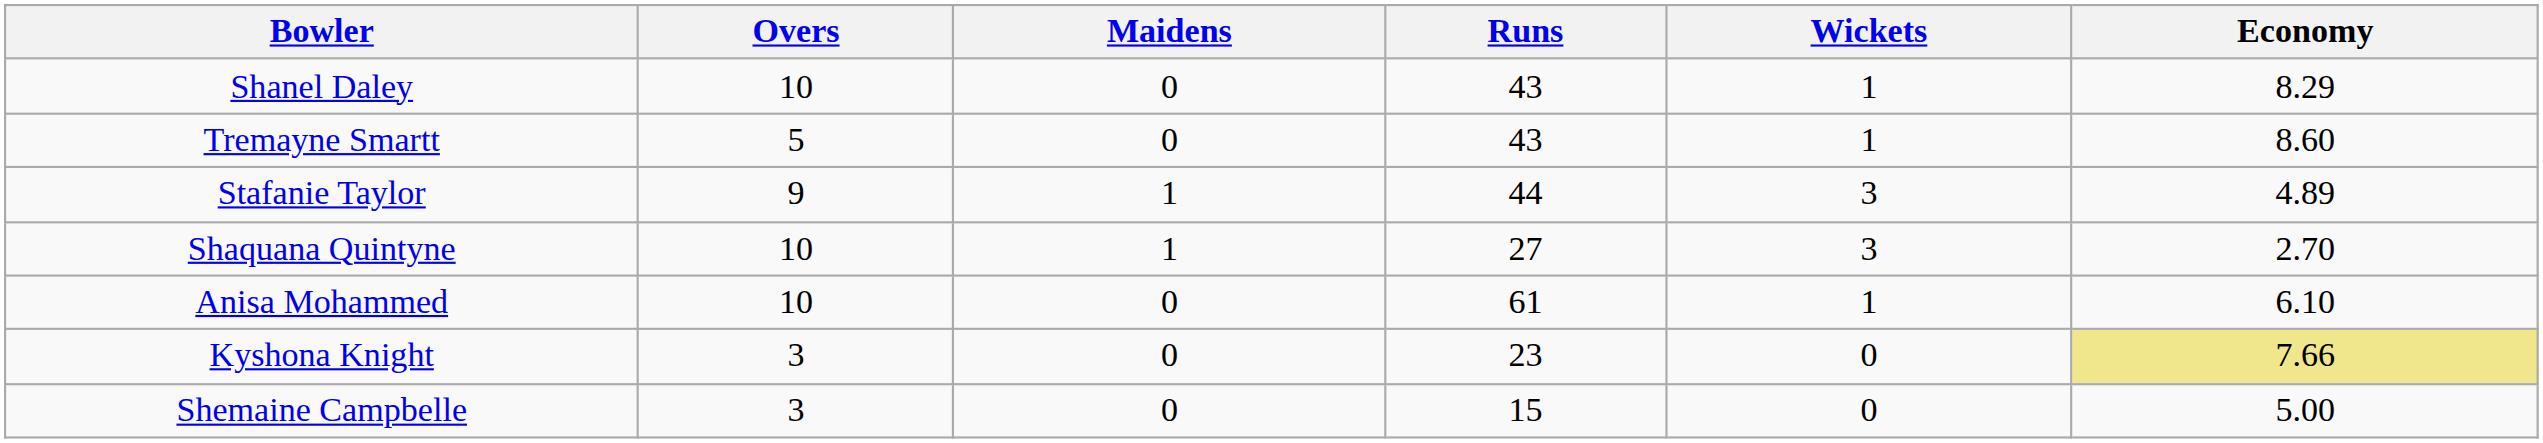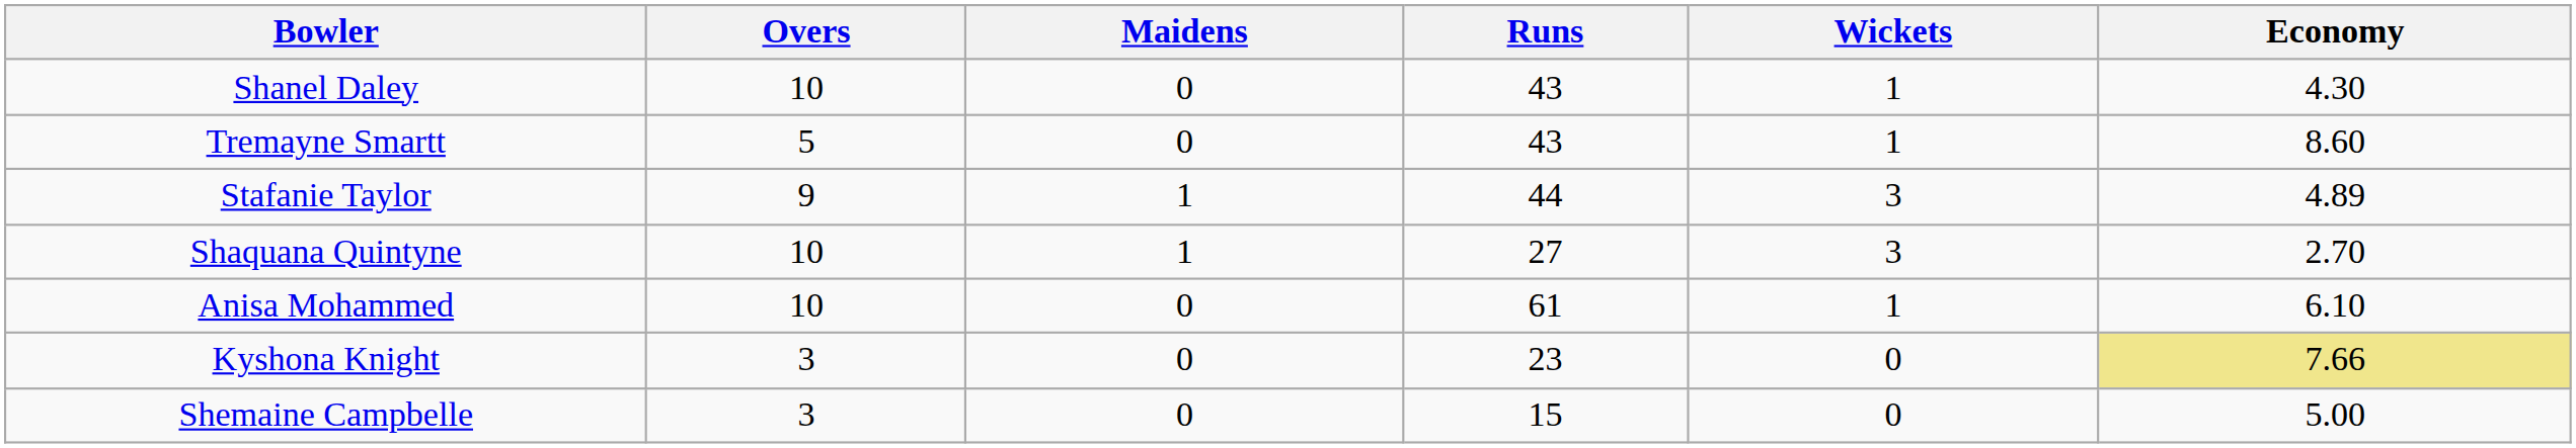 <table border="1" cellpadding="1" cellspacing="0" style="border: gray solid 1px; border-collapse: collapse; text-align: center; width: 60%;" class=wikitable>
 <tr>
 <th width="25%"><a href='#'>Bowler</a></th>
 <th><a href='#'>Overs</a></th>
 <th><a href='#'>Maidens</a></th>
 <th><a href='#'>Runs</a></th>
 <th><a href='#'>Wickets</a></th>
 <th>Economy</th>
 </tr>
 <tr>
 <td><a href='#'>Shanel Daley</a></td>
 <td>10</td>
 <td>0</td>
 <td>43</td>
 <td>1</td>
-<td>8.29</td>
+<td>4.30</td>
 </tr>
 <tr>
 <td><a href='#'>Tremayne Smartt</a></td>
 <td>5</td>
 <td>0</td>
 <td>43</td>
 <td>1</td>
 <td>8.60</td>
 </tr>
 <tr>
 <td><a href='#'>Stafanie Taylor</a></td>
 <td>9</td>
 <td>1</td>
 <td>44</td>
 <td>3</td>
 <td>4.89</td>
 </tr>
 <tr>
 <td><a href='#'>Shaquana Quintyne</a></td>
 <td>10</td>
 <td>1</td>
 <td>27</td>
 <td>3</td>
 <td>2.70</td>
 </tr>
 <tr>
 <td><a href='#'>Anisa Mohammed</a></td>
 <td>10</td>
 <td>0</td>
 <td>61</td>
 <td>1</td>
 <td>6.10</td>
 </tr>
 <tr>
 <td><a href='#'>Kyshona Knight</a></td>
 <td>3</td>
 <td>0</td>
 <td>23</td>
 <td>0</td>
 <td style="background: khaki;">7.66</td>
 </tr>
 <tr>
 <td><a href='#'>Shemaine Campbelle</a></td>
 <td>3</td>
 <td>0</td>
 <td>15</td>
 <td>0</td>
 <td>5.00</td>
 </tr>
 </table>
